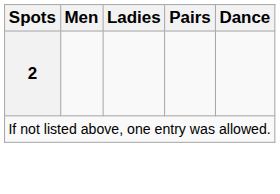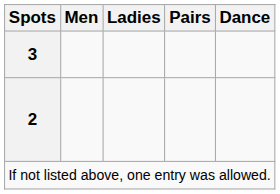 <table class="wikitable">
 <tr>
 <th>Spots</th>
 <th>Men</th>
 <th>Ladies</th>
 <th>Pairs</th>
 <th>Dance</th>
+</tr>
+<tr>
+<th>3</th>
+<td valign=top> <br>  <br> </td>
+<td valign=top> <br>  <br> </td>
+<td valign=top> <br> </td>
+<td valign=top> <br>  <br> </td>
 </tr>
 <tr>
 <th>2</th>
 <td valign=top> <br>  <br>  <br>  <br> </td>
 <td valign=top> <br>  <br> </td>
 <td valign=top> <br>  <br>  <br>  <br> </td>
 <td valign=top> <br> </td>
 </tr>
 <tr>
 <td colspan=5 align=center><small>If not listed above, one entry was allowed.</small></td>
 </tr>
 </table>
